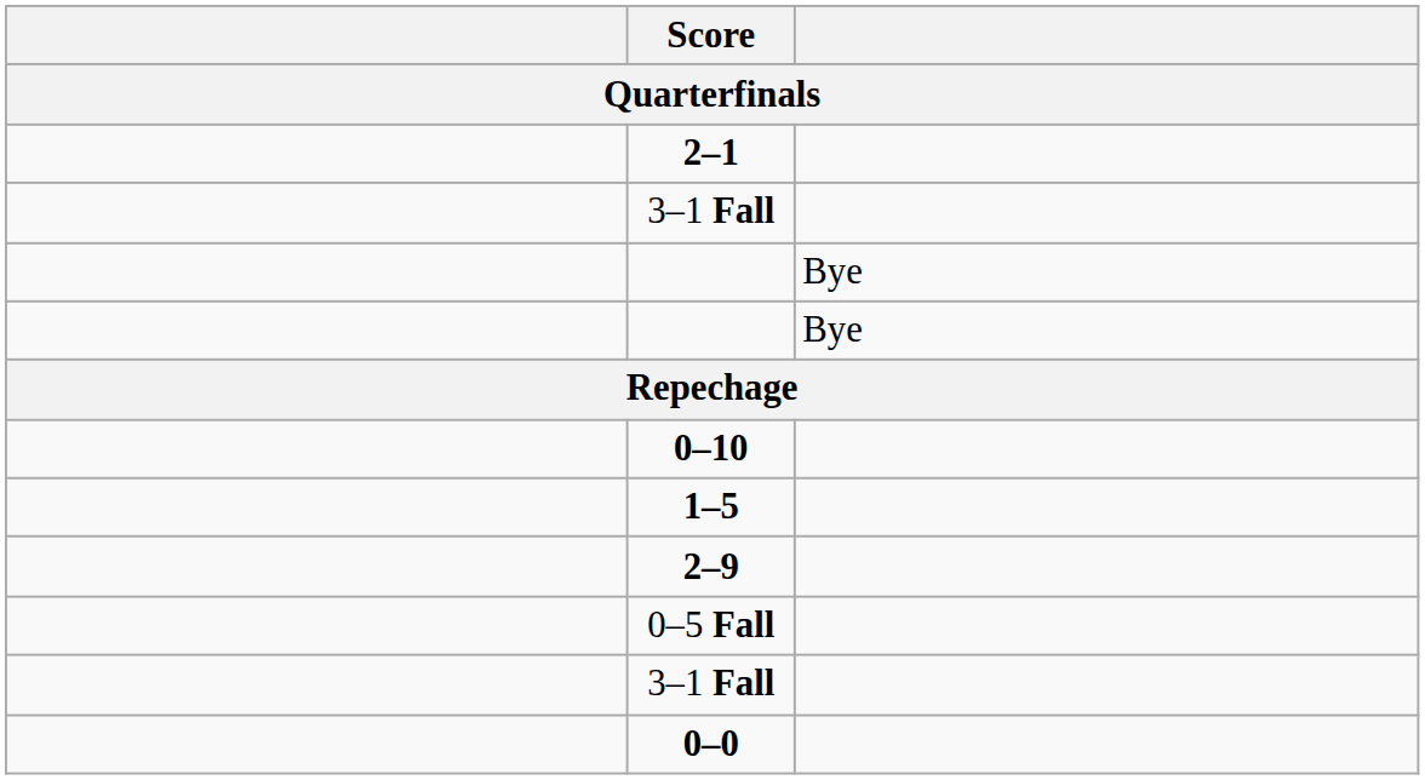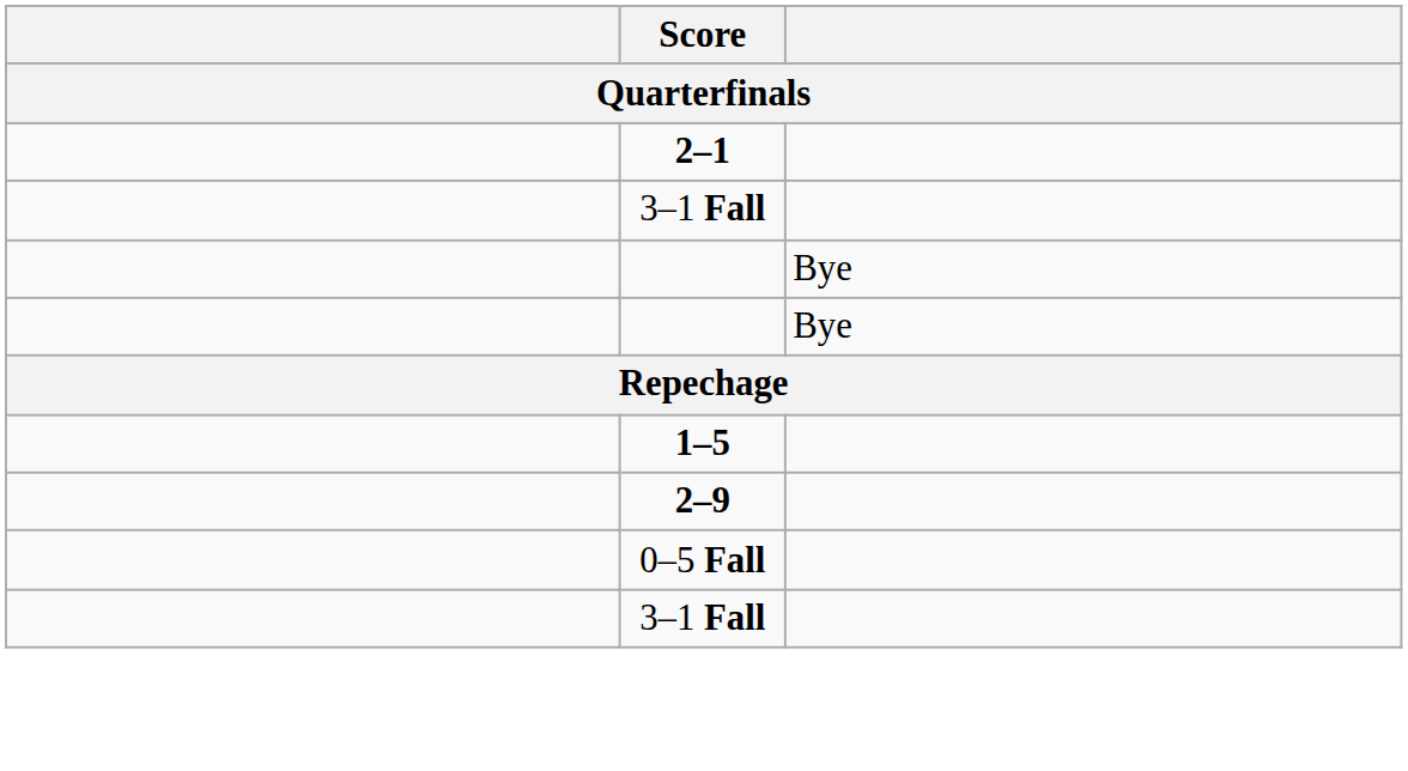 <table class="wikitable" style="text-align: left;">
 <tr>
 <th align="right" width="270"></th>
 <th width="65">Score</th>
 <th align="left" width="270"></th>
 </tr>
 <tr>
 <th colspan="3">Quarterfinals</th>
 </tr>
 <tr>
 <td><strong></strong></td>
 <td align=center><strong>2–1</strong></td>
 <td></td>
 </tr>
 <tr>
 <td><strong></strong></td>
 <td align=center>3–1 <strong>Fall</strong></td>
 <td></td>
 </tr>
 <tr>
 <td><strong></strong></td>
 <td></td>
 <td>Bye</td>
 </tr>
 <tr>
 <td><strong></strong></td>
 <td></td>
 <td>Bye</td>
 </tr>
 <tr>
 <th colspan="3">Repechage</th>
 </tr>
 <tr>
 <td></td>
-<td align=center><strong>0–10</strong></td>
-<td><strong></strong></td>
-</tr>
-<tr>
-<td></td>
 <td align=center><strong>1–5</strong></td>
 <td><strong></strong></td>
 </tr>
 <tr>
 <td></td>
 <td align=center><strong>2–9</strong></td>
 <td><strong></strong></td>
 </tr>
 <tr>
 <td></td>
 <td align=center>0–5 <strong>Fall</strong></td>
 <td><strong></strong></td>
 </tr>
 <tr>
 <td><strong></strong></td>
 <td align=center>3–1 <strong>Fall</strong></td>
 <td></td>
 </tr>
-<tr>
-<td></td>
-<td align=center><strong>0–0</strong></td>
-<td><strong></strong></td>
-</tr>
 </table>
